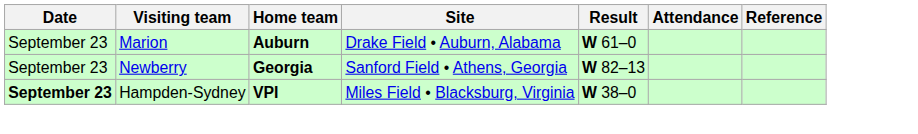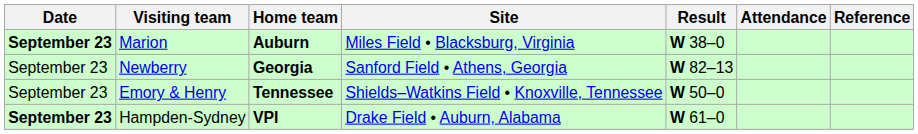 <table class="wikitable" style="font-size:95%;">
 <tr>
 <th>Date</th>
 <th>Visiting team</th>
 <th>Home team</th>
 <th>Site</th>
 <th>Result</th>
 <th>Attendance</th>
 <th class="unsortable">Reference</th>
 </tr>
 <tr bgcolor=ccffcc>
-<td>September 23</td>
+<td><strong>September 23</strong></td>
 <td><a href='#'>Marion</a></td>
 <td><strong>Auburn</strong></td>
-<td><a href='#'>Drake Field</a> • <a href='#'>Auburn, Alabama</a></td>
-<td><strong>W</strong> 61–0</td>
+<td><a href='#'>Miles Field</a> • <a href='#'>Blacksburg, Virginia</a></td>
+<td><strong>W</strong> 38–0</td>
 <td></td>
 <td></td>
 </tr>
 <tr bgcolor=ccffcc>
 <td>September 23</td>
 <td><a href='#'>Newberry</a></td>
 <td><strong>Georgia</strong></td>
 <td><a href='#'>Sanford Field</a> • <a href='#'>Athens, Georgia</a></td>
 <td><strong>W</strong> 82–13</td>
 <td></td>
 <td></td>
 </tr>
 <tr bgcolor=ccffcc>
+<td>September 23</td>
+<td><a href='#'>Emory & Henry</a></td>
+<td><strong>Tennessee</strong></td>
+<td><a href='#'>Shields–Watkins Field</a> • <a href='#'>Knoxville, Tennessee</a></td>
+<td><strong>W</strong> 50–0</td>
+<td></td>
+<td></td>
+</tr>
+<tr bgcolor=ccffcc>
 <td><strong>September 23</strong></td>
 <td>Hampden-Sydney</td>
 <td><strong>VPI</strong></td>
-<td><a href='#'>Miles Field</a> • <a href='#'>Blacksburg, Virginia</a></td>
-<td><strong>W</strong> 38–0</td>
+<td><a href='#'>Drake Field</a> • <a href='#'>Auburn, Alabama</a></td>
+<td><strong>W</strong> 61–0</td>
 <td></td>
 <td></td>
 </tr>
 </table>
